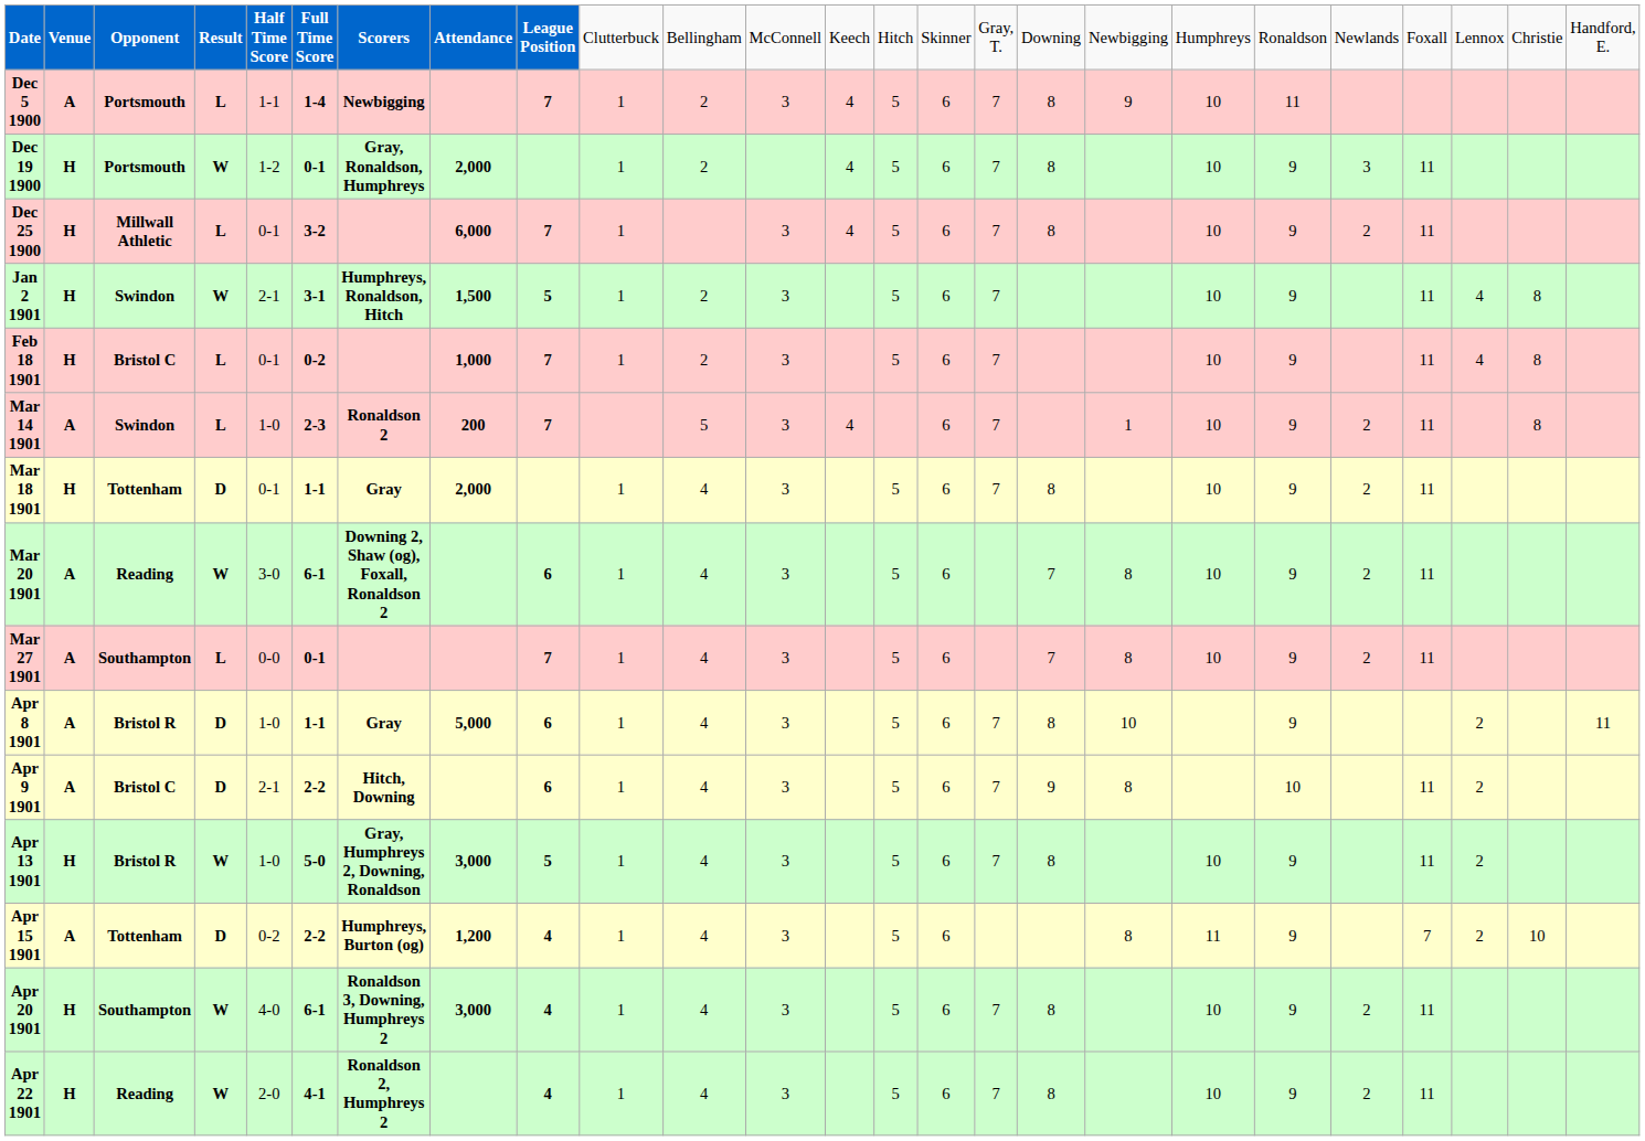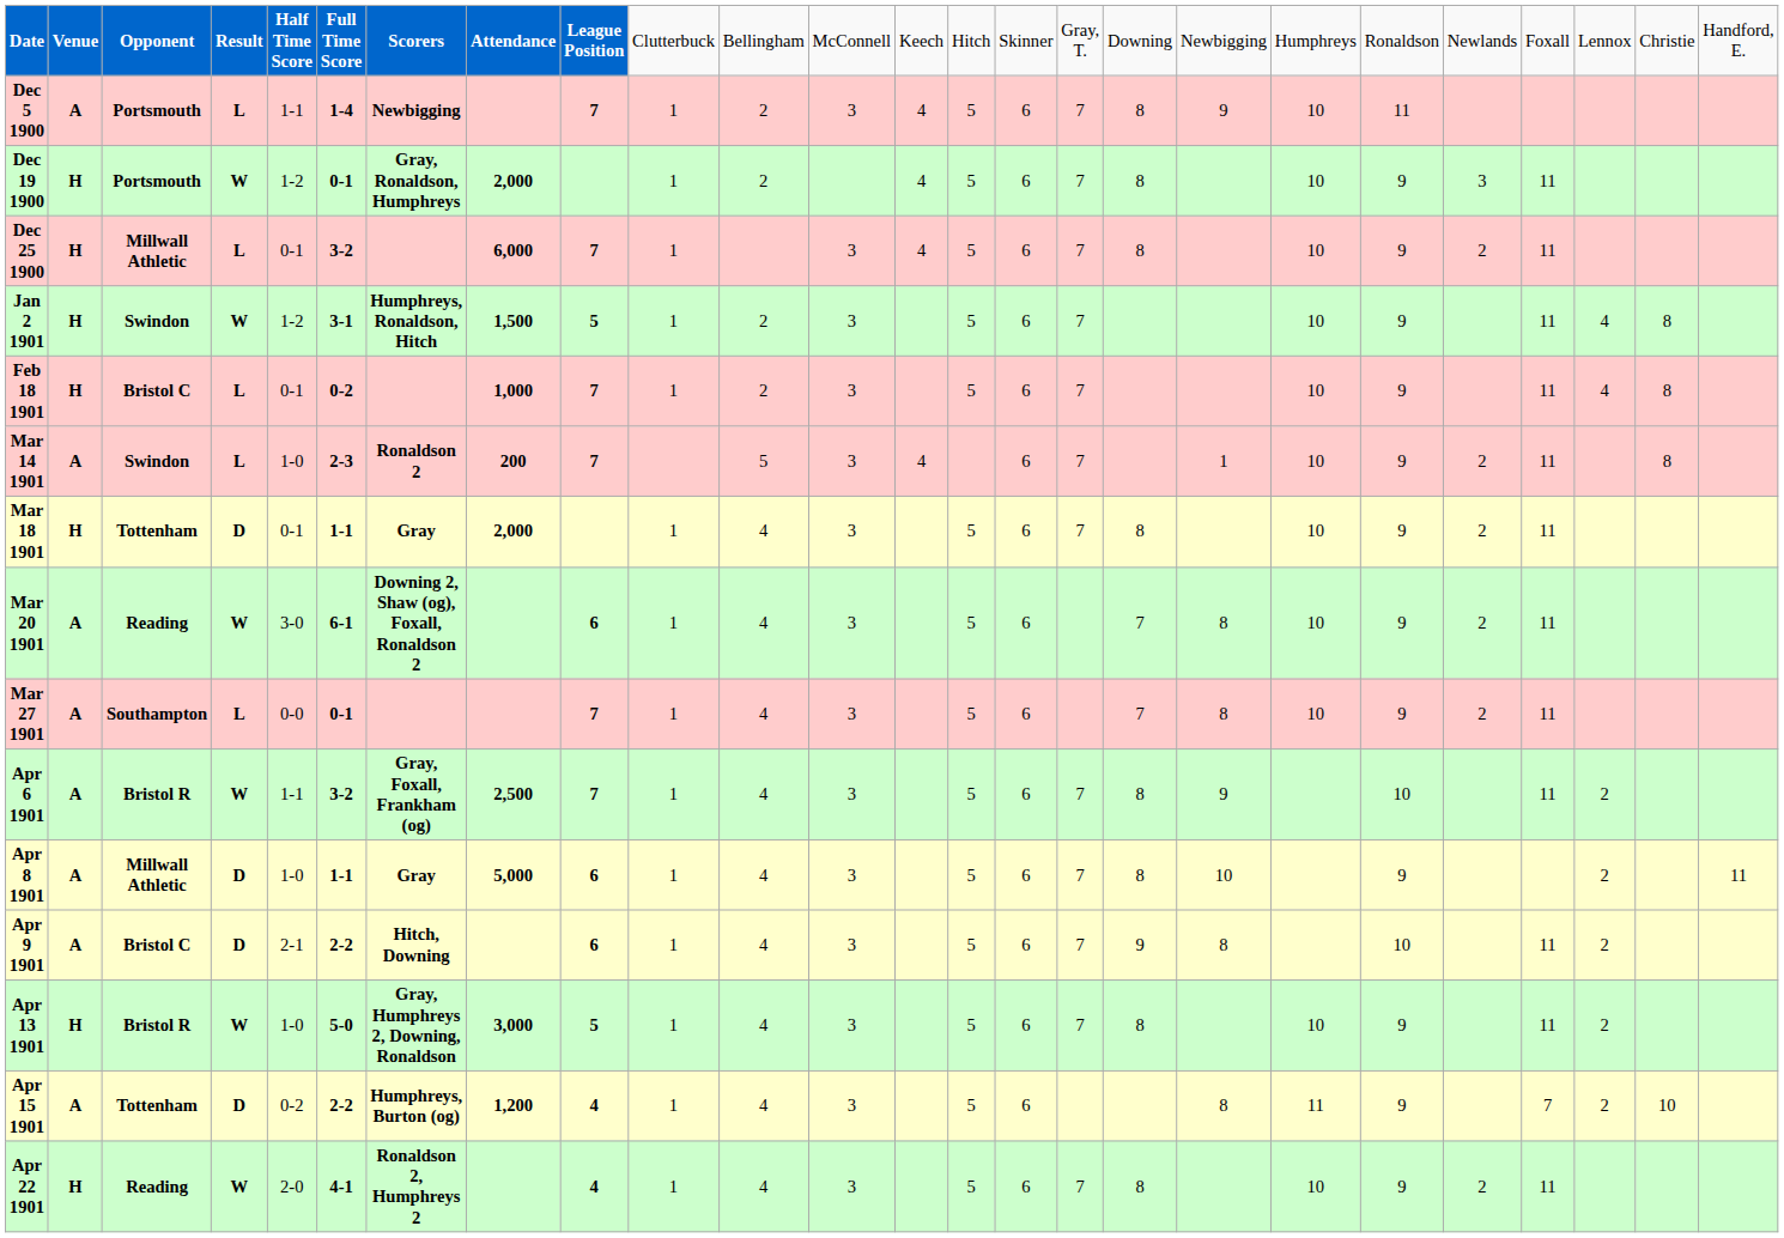 <table class="wikitable sortable" style="font-size:95%; text-align:center">
 <tr>
 <td style="background:#0066CC; color:#FFFFFF; text-align:center;"><strong>Date</strong></td>
 <td style="background:#0066CC; color:#FFFFFF; text-align:center;"><strong>Venue</strong></td>
 <td style="background:#0066CC; color:#FFFFFF; text-align:center;"><strong>Opponent</strong></td>
 <td style="background:#0066CC; color:#FFFFFF; text-align:center;"><strong>Result</strong></td>
 <td style="background:#0066CC; color:#FFFFFF; text-align:center;"><strong>Half Time Score</strong></td>
 <td style="background:#0066CC; color:#FFFFFF; text-align:center;"><strong>Full Time Score</strong></td>
 <td style="background:#0066CC; color:#FFFFFF; text-align:center;"><strong>Scorers</strong></td>
 <td style="background:#0066CC; color:#FFFFFF; text-align:center;"><strong>Attendance</strong></td>
 <td style="background:#0066CC; color:#FFFFFF; text-align:center;"><strong>League Position</strong></td>
 <td>Clutterbuck</td>
 <td>Bellingham</td>
 <td>McConnell</td>
 <td>Keech</td>
 <td>Hitch</td>
 <td>Skinner</td>
 <td>Gray, T.</td>
 <td>Downing</td>
 <td>Newbigging</td>
 <td>Humphreys</td>
 <td>Ronaldson</td>
 <td>Newlands</td>
 <td>Foxall</td>
 <td>Lennox</td>
 <td>Christie</td>
 <td>Handford, E.</td>
 </tr>
 <tr bgcolor="#FFCCCC">
 <td><strong>Dec 5 1900</strong></td>
 <td><strong>A</strong></td>
 <td><strong>Portsmouth</strong></td>
 <td><strong>L</strong></td>
 <td>1-1</td>
 <td><strong>1-4</strong></td>
 <td><strong>Newbigging</strong></td>
 <td></td>
 <td><strong>7</strong></td>
 <td>1</td>
 <td>2</td>
 <td>3</td>
 <td>4</td>
 <td>5</td>
 <td>6</td>
 <td>7</td>
 <td>8</td>
 <td>9</td>
 <td>10</td>
 <td>11</td>
 <td></td>
 <td></td>
 <td></td>
 <td></td>
 <td></td>
 </tr>
 <tr bgcolor="#CCFFCC">
 <td><strong>Dec 19 1900</strong></td>
 <td><strong>H</strong></td>
 <td><strong>Portsmouth</strong></td>
 <td><strong>W</strong></td>
 <td>1-2</td>
 <td><strong>0-1</strong></td>
 <td><strong>Gray, Ronaldson, Humphreys</strong></td>
 <td><strong>2,000</strong></td>
 <td></td>
 <td>1</td>
 <td>2</td>
 <td></td>
 <td>4</td>
 <td>5</td>
 <td>6</td>
 <td>7</td>
 <td>8</td>
 <td></td>
 <td>10</td>
 <td>9</td>
 <td>3</td>
 <td>11</td>
 <td></td>
 <td></td>
 <td></td>
 </tr>
 <tr bgcolor="#FFCCCC">
 <td><strong>Dec 25 1900</strong></td>
 <td><strong>H</strong></td>
 <td><strong>Millwall Athletic</strong></td>
 <td><strong>L</strong></td>
 <td>0-1</td>
 <td><strong>3-2</strong></td>
 <td></td>
 <td><strong>6,000</strong></td>
 <td><strong>7</strong></td>
 <td>1</td>
 <td></td>
 <td>3</td>
 <td>4</td>
 <td>5</td>
 <td>6</td>
 <td>7</td>
 <td>8</td>
 <td></td>
 <td>10</td>
 <td>9</td>
 <td>2</td>
 <td>11</td>
 <td></td>
 <td></td>
 <td></td>
 </tr>
 <tr bgcolor="#CCFFCC">
 <td><strong>Jan 2 1901</strong></td>
 <td><strong>H</strong></td>
 <td><strong>Swindon</strong></td>
 <td><strong>W</strong></td>
-<td>2-1</td>
+<td>1-2</td>
 <td><strong>3-1</strong></td>
 <td><strong>Humphreys, Ronaldson, Hitch</strong></td>
 <td><strong>1,500</strong></td>
 <td><strong>5</strong></td>
 <td>1</td>
 <td>2</td>
 <td>3</td>
 <td></td>
 <td>5</td>
 <td>6</td>
 <td>7</td>
 <td></td>
 <td></td>
 <td>10</td>
 <td>9</td>
 <td></td>
 <td>11</td>
 <td>4</td>
 <td>8</td>
 <td></td>
 </tr>
 <tr bgcolor="#FFCCCC">
 <td><strong>Feb 18 1901</strong></td>
 <td><strong>H</strong></td>
 <td><strong>Bristol C</strong></td>
 <td><strong>L</strong></td>
 <td>0-1</td>
 <td><strong>0-2</strong></td>
 <td></td>
 <td><strong>1,000</strong></td>
 <td><strong>7</strong></td>
 <td>1</td>
 <td>2</td>
 <td>3</td>
 <td></td>
 <td>5</td>
 <td>6</td>
 <td>7</td>
 <td></td>
 <td></td>
 <td>10</td>
 <td>9</td>
 <td></td>
 <td>11</td>
 <td>4</td>
 <td>8</td>
 <td></td>
 </tr>
 <tr bgcolor="#FFCCCC">
 <td><strong>Mar 14 1901</strong></td>
 <td><strong>A</strong></td>
 <td><strong>Swindon</strong></td>
 <td><strong>L</strong></td>
 <td>1-0</td>
 <td><strong>2-3</strong></td>
 <td><strong>Ronaldson 2</strong></td>
 <td><strong>200</strong></td>
 <td><strong>7</strong></td>
 <td></td>
 <td>5</td>
 <td>3</td>
 <td>4</td>
 <td></td>
 <td>6</td>
 <td>7</td>
 <td></td>
 <td>1</td>
 <td>10</td>
 <td>9</td>
 <td>2</td>
 <td>11</td>
 <td></td>
 <td>8</td>
 <td></td>
 </tr>
 <tr bgcolor="#FFFFCC">
 <td><strong>Mar 18 1901</strong></td>
 <td><strong>H</strong></td>
 <td><strong>Tottenham</strong></td>
 <td><strong>D</strong></td>
 <td>0-1</td>
 <td><strong>1-1</strong></td>
 <td><strong>Gray</strong></td>
 <td><strong>2,000</strong></td>
 <td></td>
 <td>1</td>
 <td>4</td>
 <td>3</td>
 <td></td>
 <td>5</td>
 <td>6</td>
 <td>7</td>
 <td>8</td>
 <td></td>
 <td>10</td>
 <td>9</td>
 <td>2</td>
 <td>11</td>
 <td></td>
 <td></td>
 <td></td>
 </tr>
 <tr bgcolor="#CCFFCC">
 <td><strong>Mar 20 1901</strong></td>
 <td><strong>A</strong></td>
 <td><strong>Reading</strong></td>
 <td><strong>W</strong></td>
 <td>3-0</td>
 <td><strong>6-1</strong></td>
 <td><strong>Downing 2, Shaw (og), Foxall, Ronaldson 2</strong></td>
 <td></td>
 <td><strong>6</strong></td>
 <td>1</td>
 <td>4</td>
 <td>3</td>
 <td></td>
 <td>5</td>
 <td>6</td>
 <td></td>
 <td>7</td>
 <td>8</td>
 <td>10</td>
 <td>9</td>
 <td>2</td>
 <td>11</td>
 <td></td>
 <td></td>
 <td></td>
 </tr>
 <tr bgcolor="#FFCCCC">
 <td><strong>Mar 27 1901</strong></td>
 <td><strong>A</strong></td>
 <td><strong>Southampton</strong></td>
 <td><strong>L</strong></td>
 <td>0-0</td>
 <td><strong>0-1</strong></td>
 <td></td>
 <td></td>
 <td><strong>7</strong></td>
 <td>1</td>
 <td>4</td>
 <td>3</td>
 <td></td>
 <td>5</td>
 <td>6</td>
 <td></td>
 <td>7</td>
 <td>8</td>
 <td>10</td>
 <td>9</td>
 <td>2</td>
 <td>11</td>
 <td></td>
 <td></td>
 <td></td>
 </tr>
+<tr bgcolor="#CCFFCC">
+<td><strong>Apr 6 1901</strong></td>
+<td><strong>A</strong></td>
+<td><strong>Bristol R</strong></td>
+<td><strong>W</strong></td>
+<td>1-1</td>
+<td><strong>3-2</strong></td>
+<td><strong>Gray, Foxall, Frankham (og)</strong></td>
+<td><strong>2,500</strong></td>
+<td><strong>7</strong></td>
+<td>1</td>
+<td>4</td>
+<td>3</td>
+<td></td>
+<td>5</td>
+<td>6</td>
+<td>7</td>
+<td>8</td>
+<td>9</td>
+<td></td>
+<td>10</td>
+<td></td>
+<td>11</td>
+<td>2</td>
+<td></td>
+<td></td>
+</tr>
 <tr bgcolor="#FFFFCC">
 <td><strong>Apr 8 1901</strong></td>
 <td><strong>A</strong></td>
-<td><strong>Bristol R</strong></td>
+<td><strong>Millwall Athletic</strong></td>
 <td><strong>D</strong></td>
 <td>1-0</td>
 <td><strong>1-1</strong></td>
 <td><strong>Gray</strong></td>
 <td><strong>5,000</strong></td>
 <td><strong>6</strong></td>
 <td>1</td>
 <td>4</td>
 <td>3</td>
 <td></td>
 <td>5</td>
 <td>6</td>
 <td>7</td>
 <td>8</td>
 <td>10</td>
 <td></td>
 <td>9</td>
 <td></td>
 <td></td>
 <td>2</td>
 <td></td>
 <td>11</td>
 </tr>
 <tr bgcolor="#FFFFCC">
 <td><strong>Apr 9 1901</strong></td>
 <td><strong>A</strong></td>
 <td><strong>Bristol C</strong></td>
 <td><strong>D</strong></td>
 <td>2-1</td>
 <td><strong>2-2</strong></td>
 <td><strong>Hitch, Downing</strong></td>
 <td></td>
 <td><strong>6</strong></td>
 <td>1</td>
 <td>4</td>
 <td>3</td>
 <td></td>
 <td>5</td>
 <td>6</td>
 <td>7</td>
 <td>9</td>
 <td>8</td>
 <td></td>
 <td>10</td>
 <td></td>
 <td>11</td>
 <td>2</td>
 <td></td>
 <td></td>
 </tr>
 <tr bgcolor="#CCFFCC">
 <td><strong>Apr 13 1901</strong></td>
 <td><strong>H</strong></td>
 <td><strong>Bristol R</strong></td>
 <td><strong>W</strong></td>
 <td>1-0</td>
 <td><strong>5-0</strong></td>
 <td><strong>Gray, Humphreys 2, Downing, Ronaldson</strong></td>
 <td><strong>3,000</strong></td>
 <td><strong>5</strong></td>
 <td>1</td>
 <td>4</td>
 <td>3</td>
 <td></td>
 <td>5</td>
 <td>6</td>
 <td>7</td>
 <td>8</td>
 <td></td>
 <td>10</td>
 <td>9</td>
 <td></td>
 <td>11</td>
 <td>2</td>
 <td></td>
 <td></td>
 </tr>
 <tr bgcolor="#FFFFCC">
 <td><strong>Apr 15 1901</strong></td>
 <td><strong>A</strong></td>
 <td><strong>Tottenham</strong></td>
 <td><strong>D</strong></td>
 <td>0-2</td>
 <td><strong>2-2</strong></td>
 <td><strong>Humphreys, Burton (og)</strong></td>
 <td><strong>1,200</strong></td>
 <td><strong>4</strong></td>
 <td>1</td>
 <td>4</td>
 <td>3</td>
 <td></td>
 <td>5</td>
 <td>6</td>
 <td></td>
 <td></td>
 <td>8</td>
 <td>11</td>
 <td>9</td>
 <td></td>
 <td>7</td>
 <td>2</td>
 <td>10</td>
 <td></td>
 </tr>
 <tr bgcolor="#CCFFCC">
-<td><strong>Apr 20 1901</strong></td>
-<td><strong>H</strong></td>
-<td><strong>Southampton</strong></td>
-<td><strong>W</strong></td>
-<td>4-0</td>
-<td><strong>6-1</strong></td>
-<td><strong>Ronaldson 3, Downing, Humphreys 2</strong></td>
-<td><strong>3,000</strong></td>
-<td><strong>4</strong></td>
-<td>1</td>
-<td>4</td>
-<td>3</td>
-<td></td>
-<td>5</td>
-<td>6</td>
-<td>7</td>
-<td>8</td>
-<td></td>
-<td>10</td>
-<td>9</td>
-<td>2</td>
-<td>11</td>
-<td></td>
-<td></td>
-<td></td>
-</tr>
-<tr bgcolor="#CCFFCC">
 <td><strong>Apr 22 1901</strong></td>
 <td><strong>H</strong></td>
 <td><strong>Reading</strong></td>
 <td><strong>W</strong></td>
 <td>2-0</td>
 <td><strong>4-1</strong></td>
 <td><strong>Ronaldson 2, Humphreys 2</strong></td>
 <td></td>
 <td><strong>4</strong></td>
 <td>1</td>
 <td>4</td>
 <td>3</td>
 <td></td>
 <td>5</td>
 <td>6</td>
 <td>7</td>
 <td>8</td>
 <td></td>
 <td>10</td>
 <td>9</td>
 <td>2</td>
 <td>11</td>
 <td></td>
 <td></td>
 <td></td>
 </tr>
 </table>
